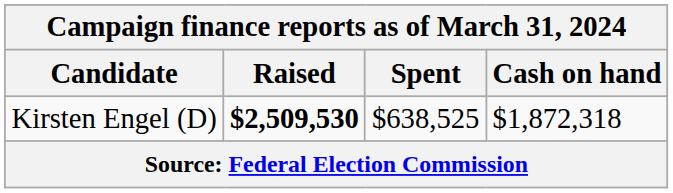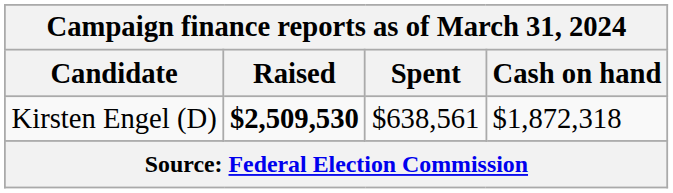 <table class="wikitable sortable">
 <tr>
 <th colspan=4>Campaign finance reports as of March 31, 2024</th>
 </tr>
 <tr style="text-align:center;">
 <th>Candidate</th>
 <th>Raised</th>
 <th>Spent</th>
 <th>Cash on hand</th>
 </tr>
 <tr>
 <td>Kirsten Engel (D)</td>
 <td><strong>$2,509,530</strong></td>
-<td>$638,525</td>
+<td>$638,561</td>
 <td>$1,872,318</td>
 </tr>
 <tr>
 <th colspan="4"><small>Source: <a href='#'>Federal Election Commission</a></small></th>
 </tr>
 </table>
